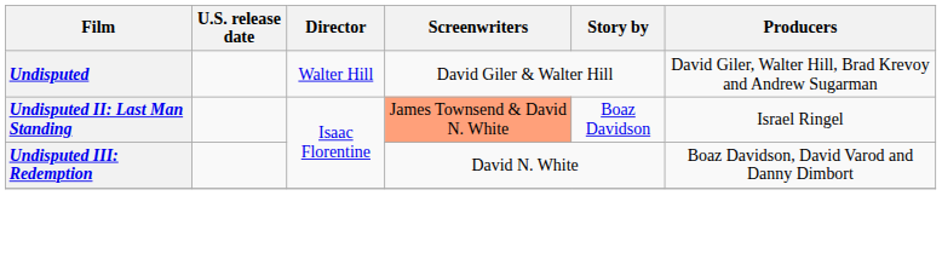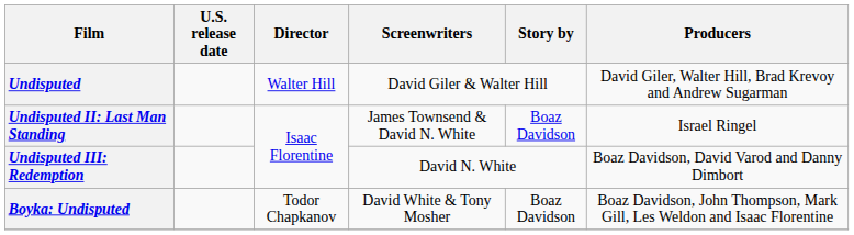 <table class="wikitable plainrowheaders" style="text-align:center" width=100%>
 <tr>
 <th scope="col" style="width:20%;">Film</th>
 <th scope="col">U.S. release date</th>
 <th scope="col">Director</th>
 <th scope="col">Screenwriters</th>
 <th scope="col">Story by</th>
 <th scope="col">Producers</th>
 </tr>
 <tr>
 <th scope="row" style="text-align:left"><em><a href='#'>Undisputed</a></em></th>
 <td></td>
 <td><a href='#'>Walter Hill</a></td>
 <td colspan="2">David Giler & Walter Hill</td>
 <td>David Giler, Walter Hill, Brad Krevoy and Andrew Sugarman</td>
 </tr>
 <tr>
 <th scope="row" style="text-align:left"><em><a href='#'>Undisputed II: Last Man Standing</a></em></th>
 <td></td>
 <td rowspan="2"><a href='#'>Isaac Florentine</a></td>
-<td style="background: lightsalmon;">James Townsend & David N. White</td>
+<td>James Townsend & David N. White</td>
 <td><a href='#'>Boaz Davidson</a></td>
 <td>Israel Ringel</td>
 </tr>
 <tr>
 <th scope="row" style="text-align:left"><em><a href='#'>Undisputed III: Redemption</a></em></th>
 <td></td>
 <td colspan="2">David N. White</td>
 <td>Boaz Davidson, David Varod and Danny Dimbort</td>
 </tr>
 <tr>
+<th scope="row" style="text-align:left"><em><a href='#'>Boyka: Undisputed</a></em></th>
+<td></td>
+<td>Todor Chapkanov</td>
+<td>David White & Tony Mosher</td>
+<td>Boaz Davidson</td>
+<td>Boaz Davidson, John Thompson, Mark Gill, Les Weldon and Isaac Florentine</td>
+</tr>
+<tr>
 </tr>
 </table>
